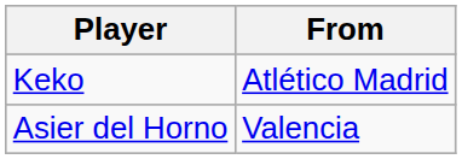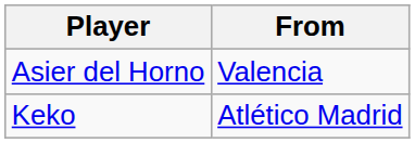 <table class="wikitable">
 <tr>
 <th>Player</th>
 <th>From</th>
 </tr>
 <tr>
+<td> <a href='#'>Asier del Horno</a></td>
+<td> <a href='#'>Valencia</a></td>
+</tr>
+<tr>
 <td> <a href='#'>Keko</a></td>
 <td> <a href='#'>Atlético Madrid</a></td>
 </tr>
-<tr>
-<td> <a href='#'>Asier del Horno</a></td>
-<td> <a href='#'>Valencia</a></td>
-</tr>
 </table>
